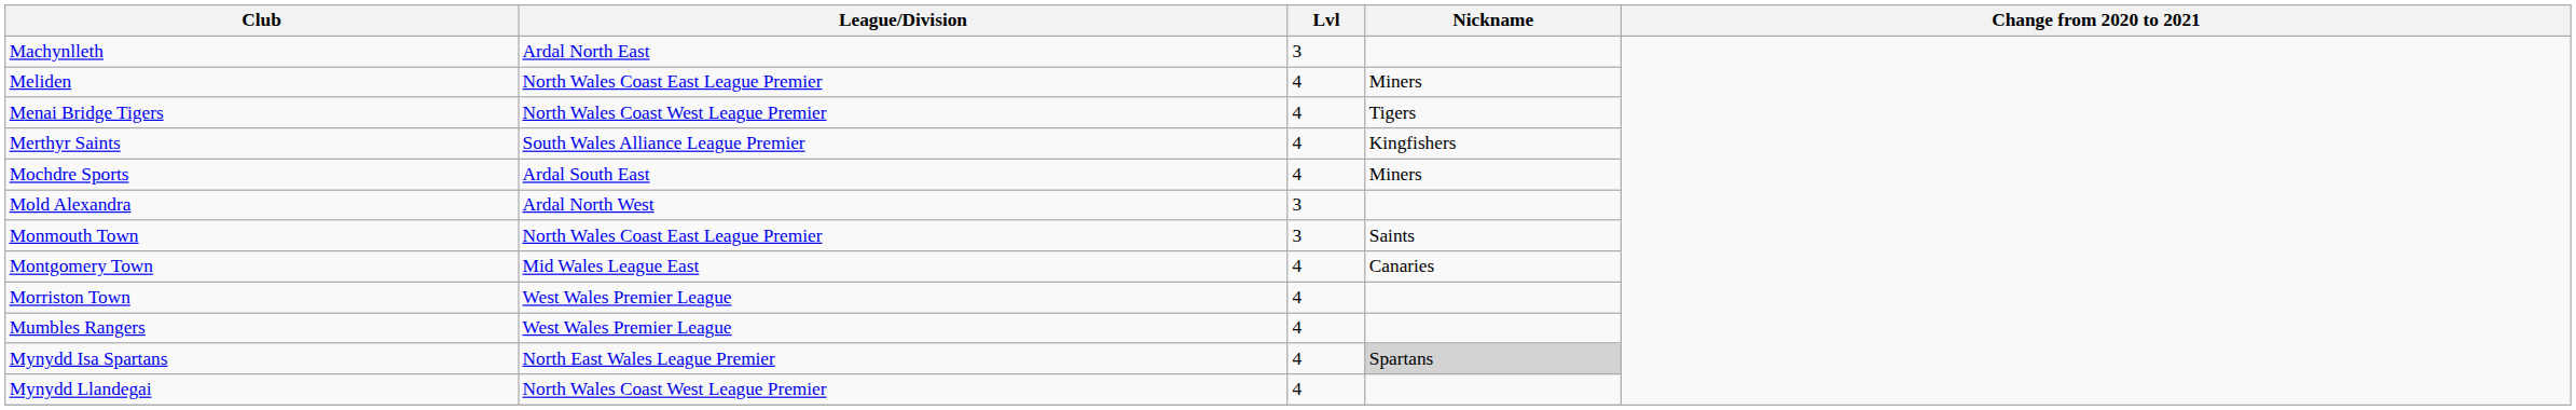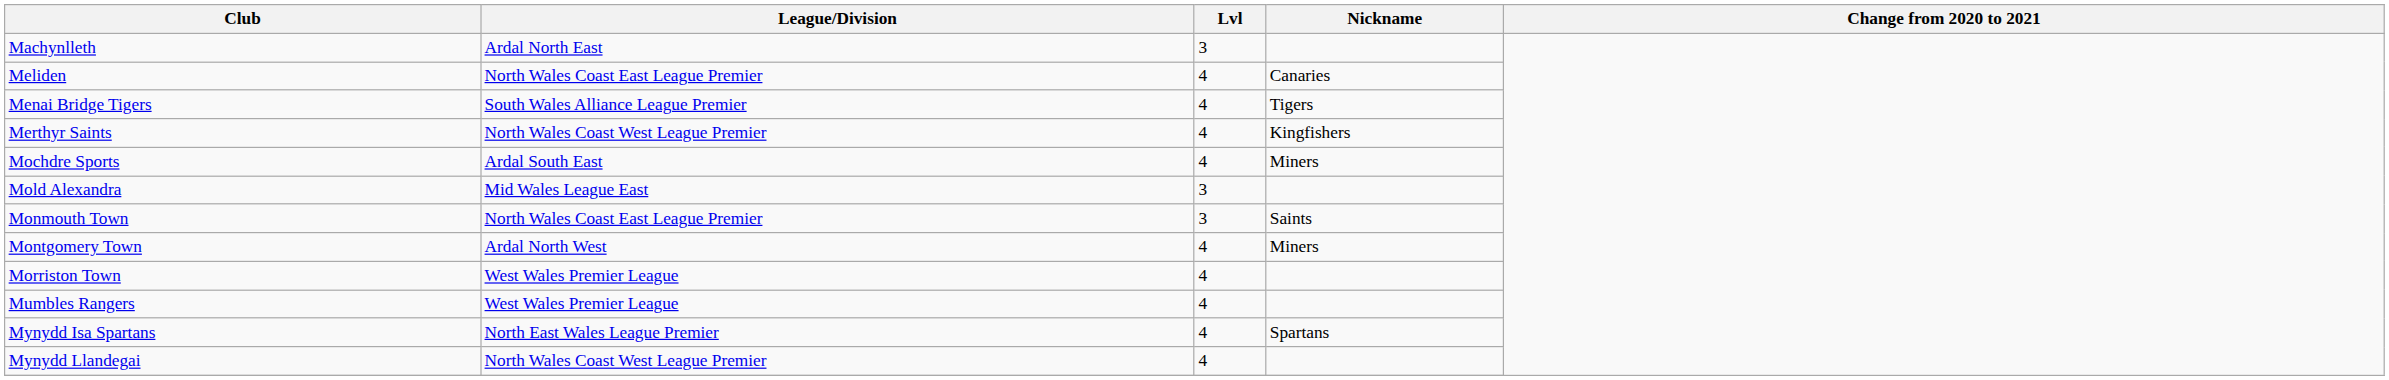 <table class="wikitable sortable" width=100% style="font-size:90%">
 <tr>
 <th width=20%>Club</th>
 <th width=30%>League/Division</th>
 <th width=3%>Lvl</th>
 <th width=10%>Nickname</th>
 <th width=37%>Change from 2020 to 2021</th>
 </tr>
 <tr>
 <td><a href='#'>Machynlleth</a></td>
 <td><a href='#'>Ardal North East</a></td>
 <td>3</td>
 <td></td>
 </tr>
 <tr>
 <td><a href='#'>Meliden</a></td>
 <td><a href='#'>North Wales Coast East League Premier</a></td>
 <td>4</td>
-<td>Miners</td>
+<td>Canaries</td>
 </tr>
 <tr>
 <td><a href='#'>Menai Bridge Tigers</a></td>
-<td><a href='#'>North Wales Coast West League Premier</a></td>
+<td><a href='#'>South Wales Alliance League Premier</a></td>
 <td>4</td>
 <td>Tigers</td>
 </tr>
 <tr>
 <td><a href='#'>Merthyr Saints</a></td>
-<td><a href='#'>South Wales Alliance League Premier</a></td>
+<td><a href='#'>North Wales Coast West League Premier</a></td>
 <td>4</td>
 <td>Kingfishers</td>
 </tr>
 <tr>
 <td><a href='#'>Mochdre Sports</a></td>
 <td><a href='#'>Ardal South East</a></td>
 <td>4</td>
 <td>Miners</td>
 </tr>
 <tr>
 <td><a href='#'>Mold Alexandra</a></td>
-<td><a href='#'>Ardal North West</a></td>
+<td><a href='#'>Mid Wales League East</a></td>
 <td>3</td>
 <td></td>
 </tr>
 <tr>
 <td><a href='#'>Monmouth Town</a></td>
 <td><a href='#'>North Wales Coast East League Premier</a></td>
 <td>3</td>
 <td>Saints</td>
 </tr>
 <tr>
 <td><a href='#'>Montgomery Town</a></td>
-<td><a href='#'>Mid Wales League East</a></td>
+<td><a href='#'>Ardal North West</a></td>
 <td>4</td>
-<td>Canaries</td>
+<td>Miners</td>
 </tr>
 <tr>
 <td><a href='#'>Morriston Town</a></td>
 <td><a href='#'>West Wales Premier League</a></td>
 <td>4</td>
 <td></td>
 </tr>
 <tr>
 <td><a href='#'>Mumbles Rangers</a></td>
 <td><a href='#'>West Wales Premier League</a></td>
 <td>4</td>
 <td></td>
 </tr>
 <tr>
 <td><a href='#'>Mynydd Isa Spartans</a></td>
 <td><a href='#'>North East Wales League Premier</a></td>
 <td>4</td>
-<td style="background: lightgrey;">Spartans</td>
+<td>Spartans</td>
 </tr>
 <tr>
 <td><a href='#'>Mynydd Llandegai</a></td>
 <td><a href='#'>North Wales Coast West League Premier</a></td>
 <td>4</td>
 <td></td>
 </tr>
 <tr>
 </tr>
 </table>
